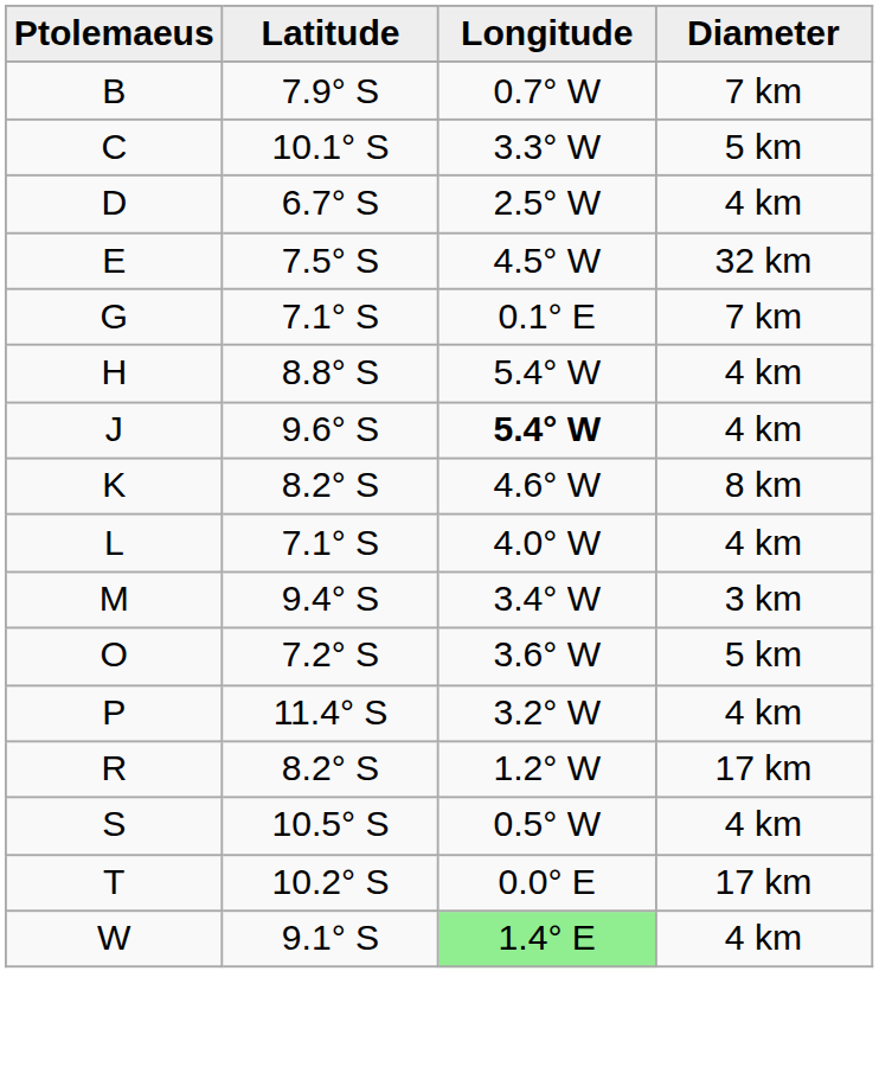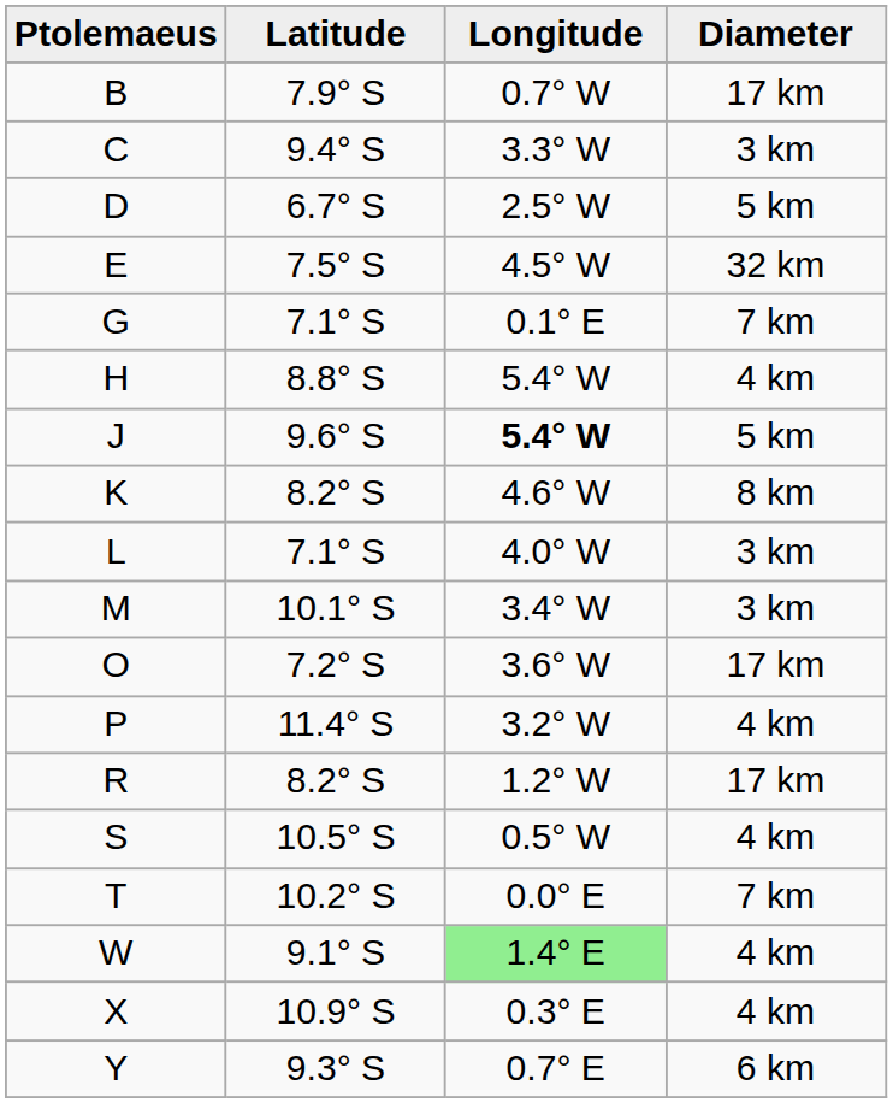 <table class="wikitable">
 <tr>
 <th width="25%" style="background:#eeeeee;">Ptolemaeus</th>
 <th width="25%" style="background:#eeeeee;">Latitude</th>
 <th width="25%" style="background:#eeeeee;">Longitude</th>
 <th width="25%" style="background:#eeeeee;">Diameter</th>
 </tr>
 <tr>
 <td align="center">B</td>
 <td align="center">7.9° S</td>
 <td align="center">0.7° W</td>
-<td align="center">7 km</td>
+<td align="center">17 km</td>
 </tr>
 <tr>
 <td align="center">C</td>
-<td align="center">10.1° S</td>
+<td align="center">9.4° S</td>
 <td align="center">3.3° W</td>
-<td align="center">5 km</td>
+<td align="center">3 km</td>
 </tr>
 <tr>
 <td align="center">D</td>
 <td align="center">6.7° S</td>
 <td align="center">2.5° W</td>
-<td align="center">4 km</td>
+<td align="center">5 km</td>
 </tr>
 <tr>
 <td align="center">E</td>
 <td align="center">7.5° S</td>
 <td align="center">4.5° W</td>
 <td align="center">32 km</td>
 </tr>
 <tr>
 <td align="center">G</td>
 <td align="center">7.1° S</td>
 <td align="center">0.1° E</td>
 <td align="center">7 km</td>
 </tr>
 <tr>
 <td align="center">H</td>
 <td align="center">8.8° S</td>
 <td align="center">5.4° W</td>
 <td align="center">4 km</td>
 </tr>
 <tr>
 <td align="center">J</td>
 <td align="center">9.6° S</td>
 <td align="center"><strong>5.4° W</strong></td>
-<td align="center">4 km</td>
+<td align="center">5 km</td>
 </tr>
 <tr>
 <td align="center">K</td>
 <td align="center">8.2° S</td>
 <td align="center">4.6° W</td>
 <td align="center">8 km</td>
 </tr>
 <tr>
 <td align="center">L</td>
 <td align="center">7.1° S</td>
 <td align="center">4.0° W</td>
-<td align="center">4 km</td>
+<td align="center">3 km</td>
 </tr>
 <tr>
 <td align="center">M</td>
-<td align="center">9.4° S</td>
+<td align="center">10.1° S</td>
 <td align="center">3.4° W</td>
 <td align="center">3 km</td>
 </tr>
 <tr>
 <td align="center">O</td>
 <td align="center">7.2° S</td>
 <td align="center">3.6° W</td>
-<td align="center">5 km</td>
+<td align="center">17 km</td>
 </tr>
 <tr>
 <td align="center">P</td>
 <td align="center">11.4° S</td>
 <td align="center">3.2° W</td>
 <td align="center">4 km</td>
 </tr>
 <tr>
 <td align="center">R</td>
 <td align="center">8.2° S</td>
 <td align="center">1.2° W</td>
 <td align="center">17 km</td>
 </tr>
 <tr>
 <td align="center">S</td>
 <td align="center">10.5° S</td>
 <td align="center">0.5° W</td>
 <td align="center">4 km</td>
 </tr>
 <tr>
 <td align="center">T</td>
 <td align="center">10.2° S</td>
 <td align="center">0.0° E</td>
-<td align="center">17 km</td>
+<td align="center">7 km</td>
 </tr>
 <tr>
 <td align="center">W</td>
 <td align="center">9.1° S</td>
 <td align="center" style="background: lightgreen;">1.4° E</td>
 <td align="center">4 km</td>
 </tr>
+<tr>
+<td align="center">X</td>
+<td align="center">10.9° S</td>
+<td align="center">0.3° E</td>
+<td align="center">4 km</td>
+</tr>
+<tr>
+<td align="center">Y</td>
+<td align="center">9.3° S</td>
+<td align="center">0.7° E</td>
+<td align="center">6 km</td>
+</tr>
 </table>
